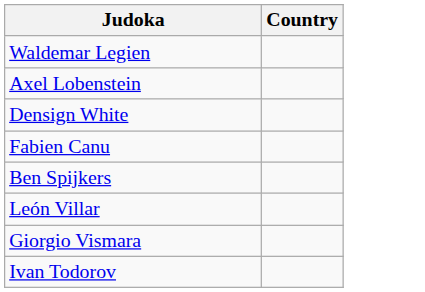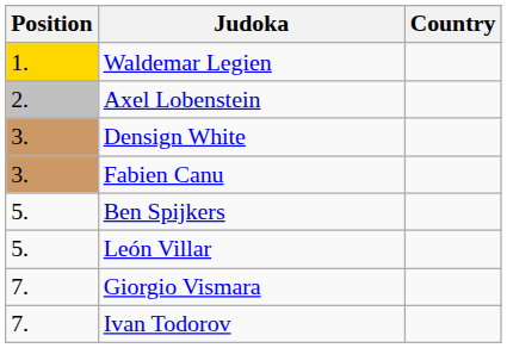 <table class=wikitable>
 <tr>
+<th width=10>Position</th>
 <th width=200>Judoka</th>
 <th width=10>Country</th>
 </tr>
 <tr>
+<td bgcolor=gold>1.</td>
 <td><a href='#'>Waldemar Legien</a></td>
 <td></td>
 </tr>
 <tr>
+<td bgcolor=silver>2.</td>
 <td><a href='#'>Axel Lobenstein</a></td>
 <td></td>
 </tr>
 <tr>
+<td bgcolor=CC9966>3.</td>
 <td><a href='#'>Densign White</a></td>
 <td></td>
 </tr>
 <tr>
+<td bgcolor=CC9966>3.</td>
 <td><a href='#'>Fabien Canu</a></td>
 <td></td>
 </tr>
 <tr>
+<td>5.</td>
 <td><a href='#'>Ben Spijkers</a></td>
 <td></td>
 </tr>
 <tr>
+<td>5.</td>
 <td><a href='#'>León Villar</a></td>
 <td></td>
 </tr>
 <tr>
+<td>7.</td>
 <td><a href='#'>Giorgio Vismara</a></td>
 <td></td>
 </tr>
 <tr>
+<td>7.</td>
 <td><a href='#'>Ivan Todorov</a></td>
 <td></td>
 </tr>
 </table>
